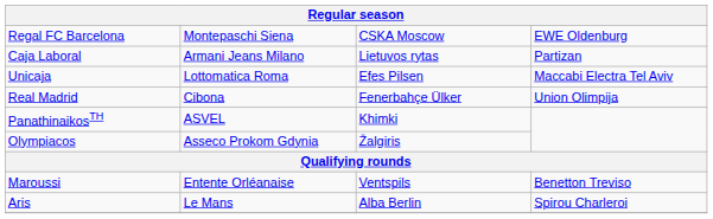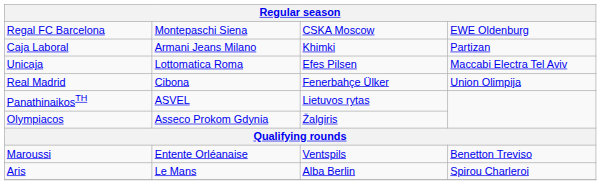 <table class="wikitable">
 <tr>
 <th colspan=4><a href='#'>Regular season</a></th>
 </tr>
 <tr>
 <td width=210> <a href='#'>Regal FC Barcelona</a> </td>
 <td width=210> <a href='#'>Montepaschi Siena</a> </td>
 <td width=210> <a href='#'>CSKA Moscow</a> </td>
 <td width=210> <a href='#'>EWE Oldenburg</a> </td>
 </tr>
 <tr>
 <td width=210> <a href='#'>Caja Laboral</a> </td>
 <td width=210> <a href='#'>Armani Jeans Milano</a> </td>
-<td width=210> <a href='#'>Lietuvos rytas</a> </td>
+<td width=210> <a href='#'>Khimki</a> </td>
 <td width=210> <a href='#'>Partizan</a> </td>
 </tr>
 <tr>
 <td width=210> <a href='#'>Unicaja</a> </td>
 <td width=210> <a href='#'>Lottomatica Roma</a> </td>
 <td width=210> <a href='#'>Efes Pilsen</a> </td>
 <td width=210> <a href='#'>Maccabi Electra Tel Aviv</a> </td>
 </tr>
 <tr>
 <td width=210> <a href='#'>Real Madrid</a> </td>
 <td width=210> <a href='#'>Cibona</a> </td>
 <td width=210> <a href='#'>Fenerbahçe Ülker</a> </td>
 <td width=210> <a href='#'>Union Olimpija</a> </td>
 </tr>
 <tr>
 <td width=210> <a href='#'>Panathinaikos</a><sup><a href='#'>TH</a></sup> </td>
 <td width=210> <a href='#'>ASVEL</a> </td>
-<td width=210> <a href='#'>Khimki</a> </td>
+<td width=210> <a href='#'>Lietuvos rytas</a> </td>
 <td rowspan=2></td>
 </tr>
 <tr>
 <td width=210> <a href='#'>Olympiacos</a> </td>
 <td width=210> <a href='#'>Asseco Prokom Gdynia</a> </td>
 <td width=210> <a href='#'>Žalgiris</a> </td>
 </tr>
 <tr>
 <th colspan=4><a href='#'>Qualifying rounds</a></th>
 </tr>
 <tr>
 <td width=210> <a href='#'>Maroussi</a> </td>
 <td width=210> <a href='#'>Entente Orléanaise</a> </td>
 <td width=210> <a href='#'>Ventspils</a> </td>
 <td width=210> <a href='#'>Benetton Treviso</a> </td>
 </tr>
 <tr>
 <td width=210> <a href='#'>Aris</a> </td>
 <td width=210> <a href='#'>Le Mans</a> </td>
 <td width=210> <a href='#'>Alba Berlin</a> </td>
 <td width=210> <a href='#'>Spirou Charleroi</a> </td>
 </tr>
 <tr>
 </tr>
 </table>
